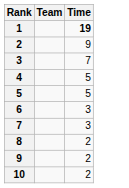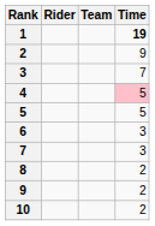 <table class="wikitable" margin-bottom:0;">
 <tr>
 <th scope="col">Rank</th>
+<th scope="col">Rider</th>
 <th scope="col">Team</th>
 <th scope="col">Time</th>
 </tr>
 <tr>
 <th scope="row">1</th>
+<td> </td>
 <td></td>
 <td align="right"><strong>19</strong></td>
 </tr>
 <tr>
 <th scope="row">2</th>
 <td></td>
+<td></td>
 <td align="right">9</td>
 </tr>
 <tr>
 <th scope="row">3</th>
+<td></td>
 <td></td>
 <td align="right">7</td>
 </tr>
 <tr>
 <th scope="row">4</th>
 <td></td>
-<td align="right">5</td>
+<td></td>
+<td align="right" style="background: pink;">5</td>
 </tr>
 <tr>
 <th scope="row">5</th>
+<td></td>
 <td></td>
 <td align="right">5</td>
 </tr>
 <tr>
 <th scope="row">6</th>
 <td></td>
+<td></td>
 <td align="right">3</td>
 </tr>
 <tr>
 <th scope="row">7</th>
+<td></td>
 <td></td>
 <td align="right">3</td>
 </tr>
 <tr>
 <th scope="row">8</th>
 <td></td>
+<td></td>
 <td align="right">2</td>
 </tr>
 <tr>
 <th scope="row">9</th>
+<td> </td>
 <td></td>
 <td align="right">2</td>
 </tr>
 <tr>
 <th scope="row">10</th>
 <td></td>
+<td></td>
 <td align="right">2</td>
 </tr>
 </table>
